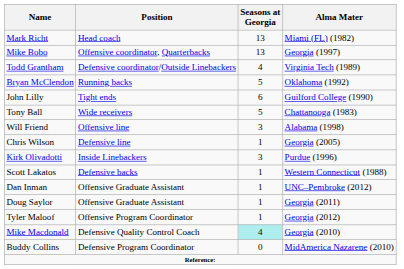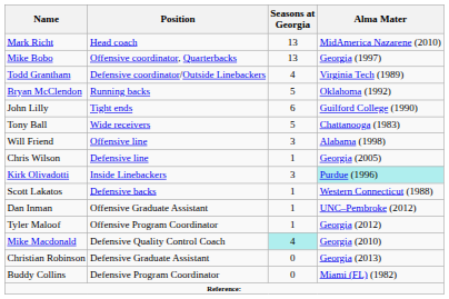 <table class="wikitable" border="1" style="font-size:90%;">
 <tr>
 <th>Name</th>
 <th>Position</th>
 <th>Seasons at<br>Georgia</th>
 <th>Alma Mater</th>
 </tr>
 <tr>
 <td><a href='#'>Mark Richt</a></td>
 <td><a href='#'>Head coach</a></td>
 <td align=center>13</td>
-<td><a href='#'>Miami (FL)</a> (1982)</td>
+<td><a href='#'>MidAmerica Nazarene</a> (2010)</td>
 </tr>
 <tr>
 <td><a href='#'>Mike Bobo</a></td>
 <td><a href='#'>Offensive coordinator</a>, <a href='#'>Quarterbacks</a></td>
 <td align=center>13</td>
 <td><a href='#'>Georgia</a> (1997)</td>
 </tr>
 <tr>
 <td><a href='#'>Todd Grantham</a></td>
 <td><a href='#'>Defensive coordinator</a>/<a href='#'>Outside Linebackers</a></td>
 <td align=center>4</td>
 <td><a href='#'>Virginia Tech</a> (1989)</td>
 </tr>
 <tr>
 <td><a href='#'>Bryan McClendon</a></td>
 <td><a href='#'>Running backs</a></td>
 <td align=center>5</td>
 <td><a href='#'>Oklahoma</a> (1992)</td>
 </tr>
 <tr>
 <td>John Lilly</td>
 <td><a href='#'>Tight ends</a></td>
 <td align=center>6</td>
 <td><a href='#'>Guilford College</a> (1990)</td>
 </tr>
 <tr>
 <td>Tony Ball</td>
 <td><a href='#'>Wide receivers</a></td>
 <td align=center>5</td>
 <td><a href='#'>Chattanooga</a> (1983)</td>
 </tr>
 <tr>
 <td>Will Friend</td>
 <td><a href='#'>Offensive line</a></td>
 <td align=center>3</td>
 <td><a href='#'>Alabama</a> (1998)</td>
 </tr>
 <tr>
 <td>Chris Wilson</td>
 <td><a href='#'>Defensive line</a></td>
 <td align=center>1</td>
 <td><a href='#'>Georgia</a> (2005)</td>
 </tr>
 <tr>
 <td><a href='#'>Kirk Olivadotti</a></td>
 <td><a href='#'>Inside Linebackers</a></td>
 <td align=center>3</td>
-<td><a href='#'>Purdue</a> (1996)</td>
+<td style="background: paleturquoise;"><a href='#'>Purdue</a> (1996)</td>
 </tr>
 <tr>
 <td>Scott Lakatos</td>
 <td><a href='#'>Defensive backs</a></td>
 <td align=center>1</td>
 <td><a href='#'>Western Connecticut</a> (1988)</td>
 </tr>
 <tr>
 <td>Dan Inman</td>
 <td>Offensive Graduate Assistant</td>
 <td align=center>1</td>
 <td><a href='#'>UNC–Pembroke</a> (2012)</td>
 </tr>
 <tr>
-<td>Doug Saylor</td>
-<td>Offensive Graduate Assistant</td>
-<td align=center>1</td>
-<td><a href='#'>Georgia</a> (2011)</td>
-</tr>
-<tr>
 <td>Tyler Maloof</td>
 <td>Offensive Program Coordinator</td>
 <td align=center>1</td>
 <td><a href='#'>Georgia</a> (2012)</td>
 </tr>
 <tr>
 <td><a href='#'>Mike Macdonald</a></td>
 <td>Defensive Quality Control Coach</td>
 <td align=center style="background: paleturquoise;">4</td>
 <td><a href='#'>Georgia</a> (2010)</td>
 </tr>
 <tr>
+<td>Christian Robinson</td>
+<td>Defensive Graduate Assistant</td>
+<td align=center>0</td>
+<td><a href='#'>Georgia</a> (2013)</td>
+</tr>
+<tr>
 <td>Buddy Collins</td>
 <td>Defensive Program Coordinator</td>
 <td align=center>0</td>
-<td><a href='#'>MidAmerica Nazarene</a> (2010)</td>
+<td><a href='#'>Miami (FL)</a> (1982)</td>
 </tr>
 <tr>
 <td colspan="4" style="font-size: 8pt" align="center"><strong>Reference:</strong></td>
 </tr>
 </table>
